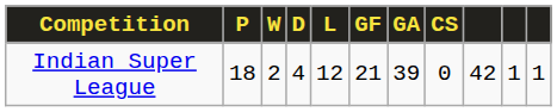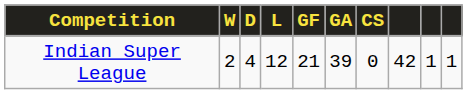 <table class="wikitable" style="text-align:center;width:50%;">
 <tr>
 <th style="background:#22211D; color:#F7E33F">Competition</th>
-<th style="background:#22211D; color:#F7E33F">P</th>
 <th style="background:#22211D; color:#F7E33F">W</th>
 <th style="background:#22211D; color:#F7E33F">D</th>
 <th style="background:#22211D; color:#F7E33F">L</th>
 <th style="background:#22211D; color:#F7E33F">GF</th>
 <th style="background:#22211D; color:#F7E33F">GA</th>
 <th style="background:#22211D; color:#F7E33F">CS</th>
 <th style="background:#22211D; color:#F7E33F"></th>
 <th style="background:#22211D; color:#F7E33F"></th>
 <th style="background:#22211D; color:#F7E33F"></th>
 </tr>
 <tr>
 <td><a href='#'>Indian Super League</a></td>
-<td>18</td>
 <td>2</td>
 <td>4</td>
 <td>12</td>
 <td>21</td>
 <td>39</td>
 <td>0</td>
 <td>42</td>
 <td>1</td>
 <td>1</td>
 </tr>
 </table>
